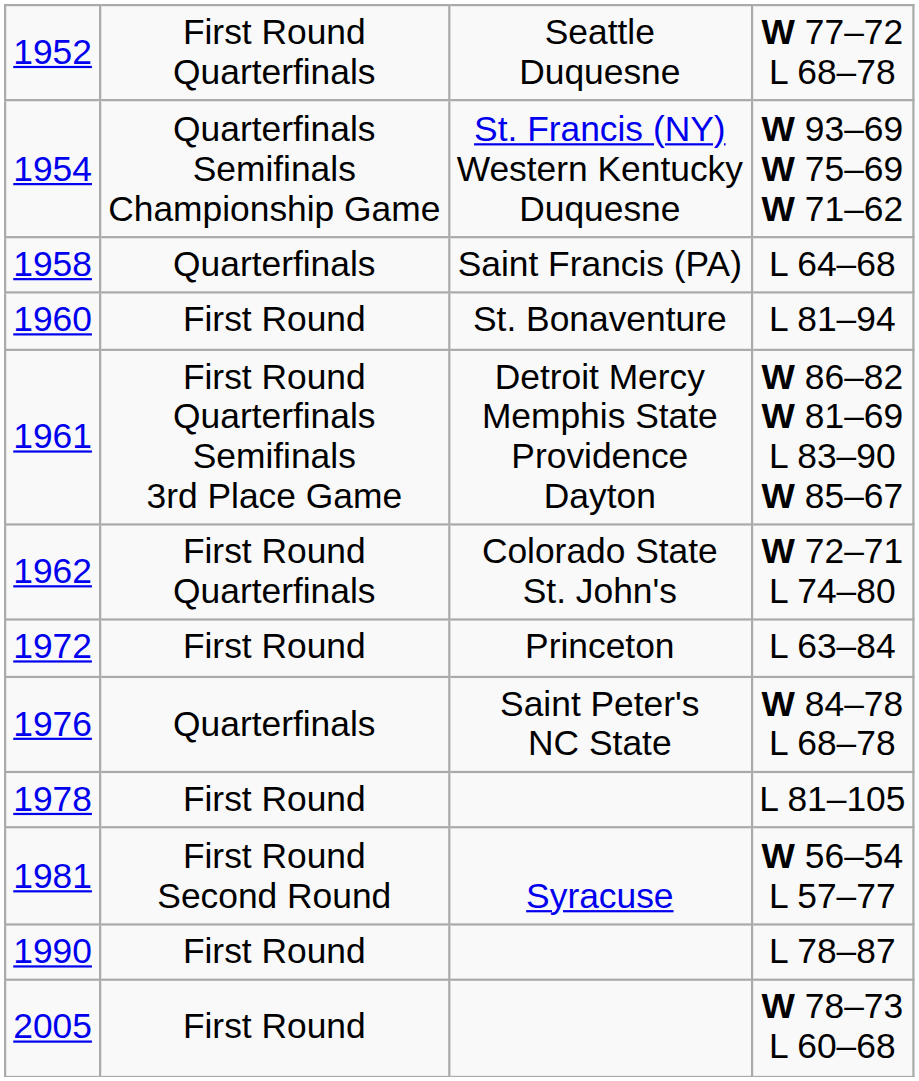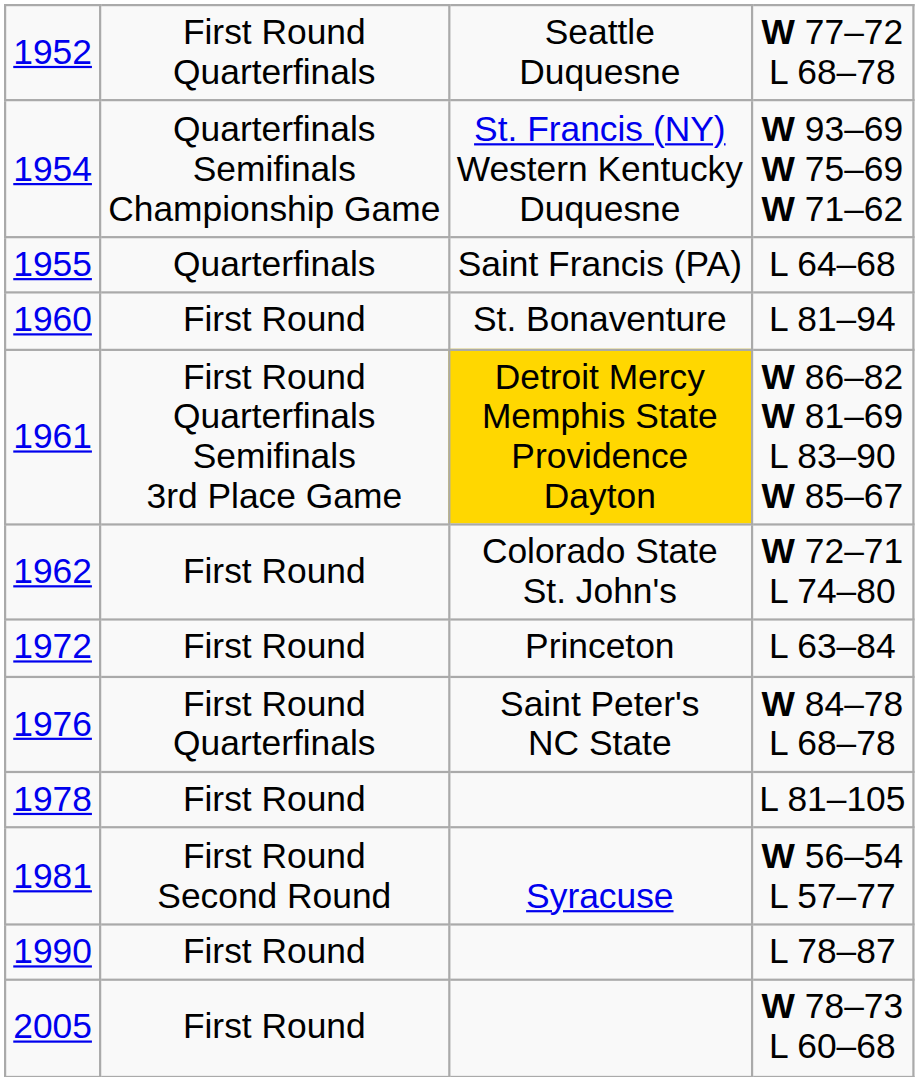 <table class="wikitable" style="text-align:center">
 <tr>
 <td><a href='#'>1952</a></td>
 <td>First Round<br>Quarterfinals</td>
 <td>Seattle<br>Duquesne</td>
 <td><strong>W</strong> 77–72<br>L 68–78</td>
 </tr>
 <tr>
 <td><a href='#'>1954</a></td>
 <td>Quarterfinals<br>Semifinals<br>Championship Game</td>
 <td><a href='#'>St. Francis (NY)</a><br>Western Kentucky<br>Duquesne</td>
 <td><strong>W</strong> 93–69<br><strong>W</strong> 75–69<br><strong>W</strong> 71–62</td>
 </tr>
 <tr>
-<td><a href='#'>1958</a></td>
+<td><a href='#'>1955</a></td>
 <td>Quarterfinals</td>
 <td>Saint Francis (PA)</td>
 <td>L 64–68</td>
 </tr>
 <tr>
 <td><a href='#'>1960</a></td>
 <td>First Round</td>
 <td>St. Bonaventure</td>
 <td>L 81–94</td>
 </tr>
 <tr>
 <td><a href='#'>1961</a></td>
 <td>First Round<br>Quarterfinals<br>Semifinals<br>3rd Place Game</td>
-<td>Detroit Mercy<br>Memphis State<br>Providence<br>Dayton</td>
+<td style="background: gold;">Detroit Mercy<br>Memphis State<br>Providence<br>Dayton</td>
 <td><strong>W</strong> 86–82<br><strong>W</strong> 81–69<br>L 83–90<br><strong>W</strong> 85–67</td>
 </tr>
 <tr>
 <td><a href='#'>1962</a></td>
-<td>First Round<br>Quarterfinals</td>
+<td>First Round</td>
 <td>Colorado State<br>St. John's</td>
 <td><strong>W</strong> 72–71<br>L 74–80</td>
 </tr>
 <tr>
 <td><a href='#'>1972</a></td>
 <td>First Round</td>
 <td>Princeton</td>
 <td>L 63–84</td>
 </tr>
 <tr>
 <td><a href='#'>1976</a></td>
-<td>Quarterfinals</td>
+<td>First Round<br>Quarterfinals</td>
 <td>Saint Peter's<br>NC State</td>
 <td><strong>W</strong> 84–78<br>L 68–78</td>
 </tr>
 <tr>
 <td><a href='#'>1978</a></td>
 <td>First Round</td>
 <td></td>
 <td>L 81–105</td>
 </tr>
 <tr>
 <td><a href='#'>1981</a></td>
 <td>First Round<br>Second Round</td>
 <td><br><a href='#'>Syracuse</a></td>
 <td><strong>W</strong> 56–54<br>L 57–77</td>
 </tr>
 <tr>
 <td><a href='#'>1990</a></td>
 <td>First Round</td>
 <td></td>
 <td>L 78–87</td>
 </tr>
 <tr>
 <td><a href='#'>2005</a></td>
 <td>First Round</td>
 <td><br></td>
 <td><strong>W</strong> 78–73<br>L 60–68</td>
 </tr>
 </table>
